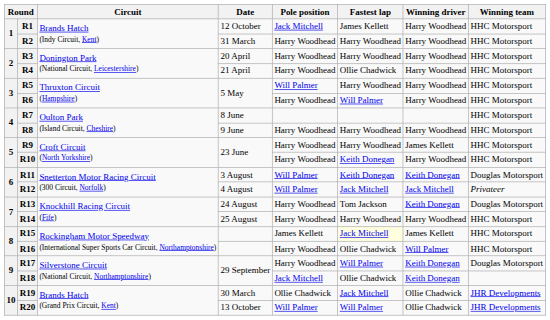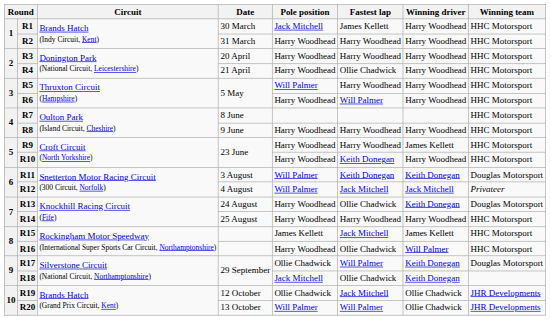 <table class="wikitable" style="font-size: 85%">
 <tr>
 <th colspan=2>Round</th>
 <th>Circuit</th>
 <th>Date</th>
 <th>Pole position</th>
 <th>Fastest lap</th>
 <th>Winning driver</th>
 <th>Winning team</th>
 </tr>
 <tr>
 <th rowspan=2>1</th>
 <th>R1</th>
 <td rowspan=2><a href='#'>Brands Hatch</a><br><small>(Indy Circuit, <a href='#'>Kent</a>)</small></td>
-<td>12 October</td>
+<td>30 March</td>
 <td> <a href='#'>Jack Mitchell</a></td>
 <td> James Kellett</td>
 <td> Harry Woodhead</td>
 <td>HHC Motorsport</td>
 </tr>
 <tr>
 <th>R2</th>
 <td>31 March</td>
 <td> Harry Woodhead</td>
 <td> Harry Woodhead</td>
 <td> Harry Woodhead</td>
 <td>HHC Motorsport</td>
 </tr>
 <tr>
 <th rowspan=2>2</th>
 <th>R3</th>
 <td rowspan=2><a href='#'>Donington Park</a><br><small>(National Circuit, <a href='#'>Leicestershire</a>)</small></td>
 <td>20 April</td>
 <td> Harry Woodhead</td>
 <td> Harry Woodhead</td>
 <td> Harry Woodhead</td>
 <td>HHC Motorsport</td>
 </tr>
 <tr>
 <th>R4</th>
 <td>21 April</td>
 <td> Harry Woodhead</td>
 <td> Ollie Chadwick</td>
 <td> Harry Woodhead</td>
 <td>HHC Motorsport</td>
 </tr>
 <tr>
 <th rowspan=2>3</th>
 <th>R5</th>
 <td rowspan=2><a href='#'>Thruxton Circuit</a><br><small>(<a href='#'>Hampshire</a>)</small></td>
 <td rowspan=2>5 May</td>
 <td> <a href='#'>Will Palmer</a></td>
 <td> Harry Woodhead</td>
 <td> Harry Woodhead</td>
 <td>HHC Motorsport</td>
 </tr>
 <tr>
 <th>R6</th>
 <td> Harry Woodhead</td>
 <td> <a href='#'>Will Palmer</a></td>
 <td> Harry Woodhead</td>
 <td>HHC Motorsport</td>
 </tr>
 <tr>
 <th rowspan=2>4</th>
 <th>R7</th>
 <td rowspan=2><a href='#'>Oulton Park</a><br><small>(Island Circuit, <a href='#'>Cheshire</a>)</small></td>
 <td>8 June</td>
 <td></td>
 <td></td>
 <td></td>
 <td>HHC Motorsport</td>
 </tr>
 <tr>
 <th>R8</th>
 <td>9 June</td>
 <td> Harry Woodhead</td>
 <td> Harry Woodhead</td>
 <td> Harry Woodhead</td>
 <td>HHC Motorsport</td>
 </tr>
 <tr>
 <th rowspan=2>5</th>
 <th>R9</th>
 <td rowspan=2><a href='#'>Croft Circuit</a><br><small>(<a href='#'>North Yorkshire</a>)</small></td>
 <td rowspan=2>23 June</td>
 <td> Harry Woodhead</td>
 <td> Harry Woodhead</td>
 <td> James Kellett</td>
 <td>HHC Motorsport</td>
 </tr>
 <tr>
 <th>R10</th>
 <td> Harry Woodhead</td>
 <td> <a href='#'>Keith Donegan</a></td>
 <td> Harry Woodhead</td>
 <td>HHC Motorsport</td>
 </tr>
 <tr>
 <th rowspan=2>6</th>
 <th>R11</th>
 <td rowspan=2><a href='#'>Snetterton Motor Racing Circuit</a><br><small>(300 Circuit, <a href='#'>Norfolk</a>)</small></td>
 <td>3 August</td>
 <td> <a href='#'>Will Palmer</a></td>
 <td> <a href='#'>Keith Donegan</a></td>
 <td> <a href='#'>Keith Donegan</a></td>
 <td>Douglas Motorsport</td>
 </tr>
 <tr>
 <th>R12</th>
 <td>4 August</td>
 <td> <a href='#'>Will Palmer</a></td>
 <td> <a href='#'>Jack Mitchell</a></td>
 <td> <a href='#'>Jack Mitchell</a></td>
 <td><em>Privateer</em></td>
 </tr>
 <tr>
 <th rowspan=2>7</th>
 <th>R13</th>
 <td rowspan=2><a href='#'>Knockhill Racing Circuit</a><br><small>(<a href='#'>Fife</a>)</small></td>
 <td>24 August</td>
 <td> Harry Woodhead</td>
-<td> Tom Jackson</td>
+<td> Ollie Chadwick</td>
 <td> <a href='#'>Keith Donegan</a></td>
 <td>Douglas Motorsport</td>
 </tr>
 <tr>
 <th>R14</th>
 <td>25 August</td>
 <td> Harry Woodhead</td>
 <td> Harry Woodhead</td>
 <td> Harry Woodhead</td>
 <td>HHC Motorsport</td>
 </tr>
 <tr>
 <th rowspan=2>8</th>
 <th>R15</th>
 <td rowspan=2><a href='#'>Rockingham Motor Speedway</a><br><small>(International Super Sports Car Circuit, <a href='#'>Northamptonshire</a>)</small></td>
 <td></td>
 <td> James Kellett</td>
-<td style="background: lightyellow;"> <a href='#'>Jack Mitchell</a></td>
+<td> <a href='#'>Jack Mitchell</a></td>
 <td> James Kellett</td>
 <td>HHC Motorsport</td>
 </tr>
 <tr>
 <th>R16</th>
 <td></td>
 <td> Harry Woodhead</td>
 <td> Ollie Chadwick</td>
 <td> <a href='#'>Will Palmer</a></td>
 <td>HHC Motorsport</td>
 </tr>
 <tr>
 <th rowspan=2>9</th>
 <th>R17</th>
 <td rowspan=2><a href='#'>Silverstone Circuit</a><br><small>(National Circuit, <a href='#'>Northamptonshire</a>)</small></td>
 <td rowspan=2>29 September</td>
-<td> Harry Woodhead</td>
+<td> Ollie Chadwick</td>
 <td> <a href='#'>Will Palmer</a></td>
 <td> <a href='#'>Keith Donegan</a></td>
 <td>Douglas Motorsport</td>
 </tr>
 <tr>
 <th>R18</th>
 <td> <a href='#'>Jack Mitchell</a></td>
 <td> Ollie Chadwick</td>
 <td> <a href='#'>Keith Donegan</a></td>
 <td></td>
 </tr>
 <tr>
 <th rowspan=2>10</th>
 <th>R19</th>
 <td rowspan=2><a href='#'>Brands Hatch</a><br><small>(Grand Prix Circuit, <a href='#'>Kent</a>)</small></td>
-<td>30 March</td>
+<td>12 October</td>
 <td> Ollie Chadwick</td>
 <td> <a href='#'>Jack Mitchell</a></td>
 <td> Ollie Chadwick</td>
 <td><a href='#'>JHR Developments</a></td>
 </tr>
 <tr>
 <th>R20</th>
 <td>13 October</td>
 <td> <a href='#'>Will Palmer</a></td>
 <td> <a href='#'>Will Palmer</a></td>
 <td> Ollie Chadwick</td>
 <td><a href='#'>JHR Developments</a></td>
 </tr>
 </table>
